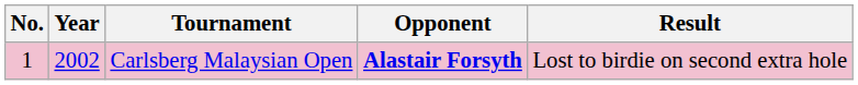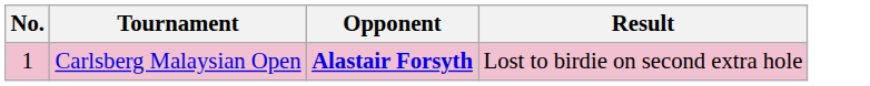 <table class="wikitable" style="font-size:95%;">
 <tr>
 <th>No.</th>
-<th>Year</th>
 <th>Tournament</th>
 <th>Opponent</th>
 <th>Result</th>
 </tr>
 <tr style="background:#F2C1D1;">
 <td align=center>1</td>
-<td><a href='#'>2002</a></td>
 <td><a href='#'>Carlsberg Malaysian Open</a></td>
 <td><strong> <a href='#'>Alastair Forsyth</a></strong></td>
 <td>Lost to birdie on second extra hole</td>
 </tr>
 </table>
